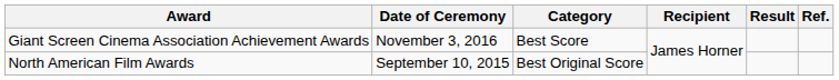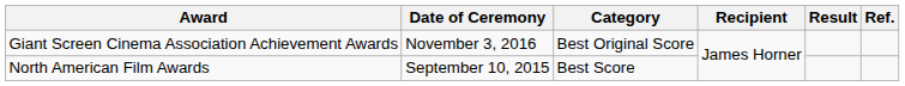 <table class="wikitable plainrowheaders sortable">
 <tr>
 <th>Award</th>
 <th>Date of Ceremony</th>
 <th>Category</th>
 <th>Recipient</th>
 <th>Result</th>
 <th class="unsortable">Ref.</th>
 </tr>
 <tr>
 <td>Giant Screen Cinema Association Achievement Awards</td>
 <td>November 3, 2016</td>
-<td>Best Score</td>
+<td>Best Original Score</td>
 <td rowspan="2">James Horner</td>
 <td></td>
 <td style="text-align:center;"></td>
 </tr>
 <tr>
 <td>North American Film Awards</td>
 <td>September 10, 2015</td>
-<td>Best Original Score</td>
+<td>Best Score</td>
 <td></td>
 <td style="text-align:center;"></td>
 </tr>
 </table>
